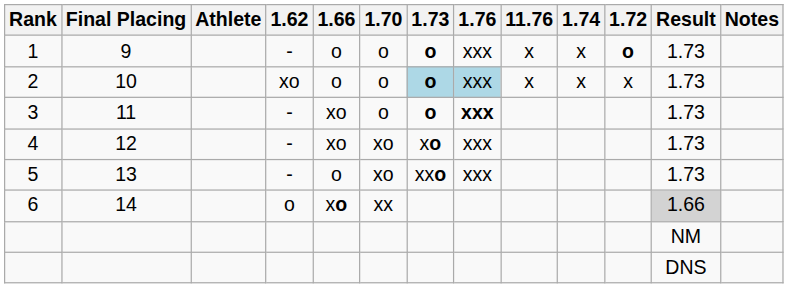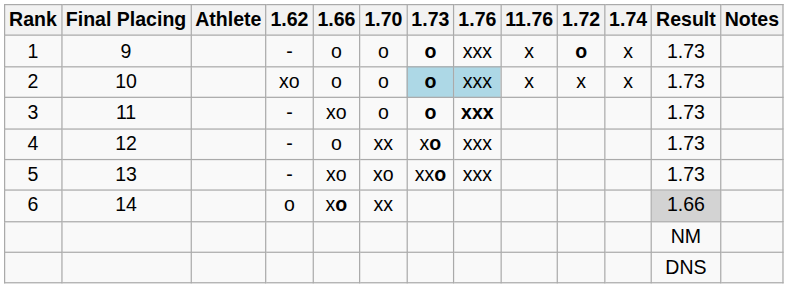 <table class="wikitable" style="text-align:center">
 <tr>
 <th>Rank</th>
 <th>Final Placing</th>
 <th>Athlete</th>
 <th>1.62</th>
 <th>1.66</th>
 <th>1.70</th>
 <th>1.73</th>
 <th>1.76</th>
 <th>11.76</th>
+<th>1.72</th>
 <th>1.74</th>
-<th>1.72</th>
 <th>Result</th>
 <th>Notes</th>
 </tr>
 <tr>
 <td>1</td>
 <td>9</td>
 <td align=left></td>
 <td>-</td>
 <td>o</td>
 <td>o</td>
 <td><strong>o</strong></td>
 <td>xxx</td>
 <td>x</td>
+<td><strong>o</strong></td>
 <td>x</td>
-<td><strong>o</strong></td>
 <td>1.73</td>
 <td></td>
 </tr>
 <tr>
 <td>2</td>
 <td>10</td>
 <td align=left></td>
 <td>xo</td>
 <td>o</td>
 <td>o</td>
 <td style="background: lightblue;"><strong>o</strong></td>
 <td style="background: lightblue;">xxx</td>
 <td>x</td>
 <td>x</td>
 <td>x</td>
 <td>1.73</td>
 <td></td>
 </tr>
 <tr>
 <td>3</td>
 <td>11</td>
 <td align=left></td>
 <td>-</td>
 <td>xo</td>
 <td>o</td>
 <td><strong>o</strong></td>
 <td><strong>xxx</strong></td>
 <td></td>
 <td></td>
 <td></td>
 <td>1.73</td>
 <td></td>
 </tr>
 <tr>
 <td>4</td>
 <td>12</td>
 <td align=left></td>
 <td>-</td>
-<td>xo</td>
-<td>xo</td>
+<td>o</td>
+<td>xx</td>
 <td>x<strong>o</strong></td>
 <td>xxx</td>
 <td></td>
 <td></td>
 <td></td>
 <td>1.73</td>
 <td></td>
 </tr>
 <tr>
 <td>5</td>
 <td>13</td>
 <td align=left></td>
 <td>-</td>
-<td>o</td>
+<td>xo</td>
 <td>xo</td>
 <td>xx<strong>o</strong></td>
 <td>xxx</td>
 <td></td>
 <td></td>
 <td></td>
 <td>1.73</td>
 <td></td>
 </tr>
 <tr>
 <td>6</td>
 <td>14</td>
 <td align=left></td>
 <td>o</td>
 <td>x<strong>o</strong></td>
 <td>xx</td>
 <td></td>
 <td></td>
 <td></td>
 <td></td>
 <td></td>
 <td style="background: lightgrey;">1.66</td>
 <td></td>
 </tr>
 <tr>
 <td></td>
 <td></td>
 <td align=left></td>
 <td></td>
 <td></td>
 <td></td>
 <td></td>
 <td></td>
 <td></td>
 <td></td>
 <td></td>
 <td>NM</td>
 <td></td>
 </tr>
 <tr>
 <td></td>
 <td></td>
 <td align=left></td>
 <td></td>
 <td></td>
 <td></td>
 <td></td>
 <td></td>
 <td></td>
 <td></td>
 <td></td>
 <td>DNS</td>
 <td></td>
 </tr>
 </table>
